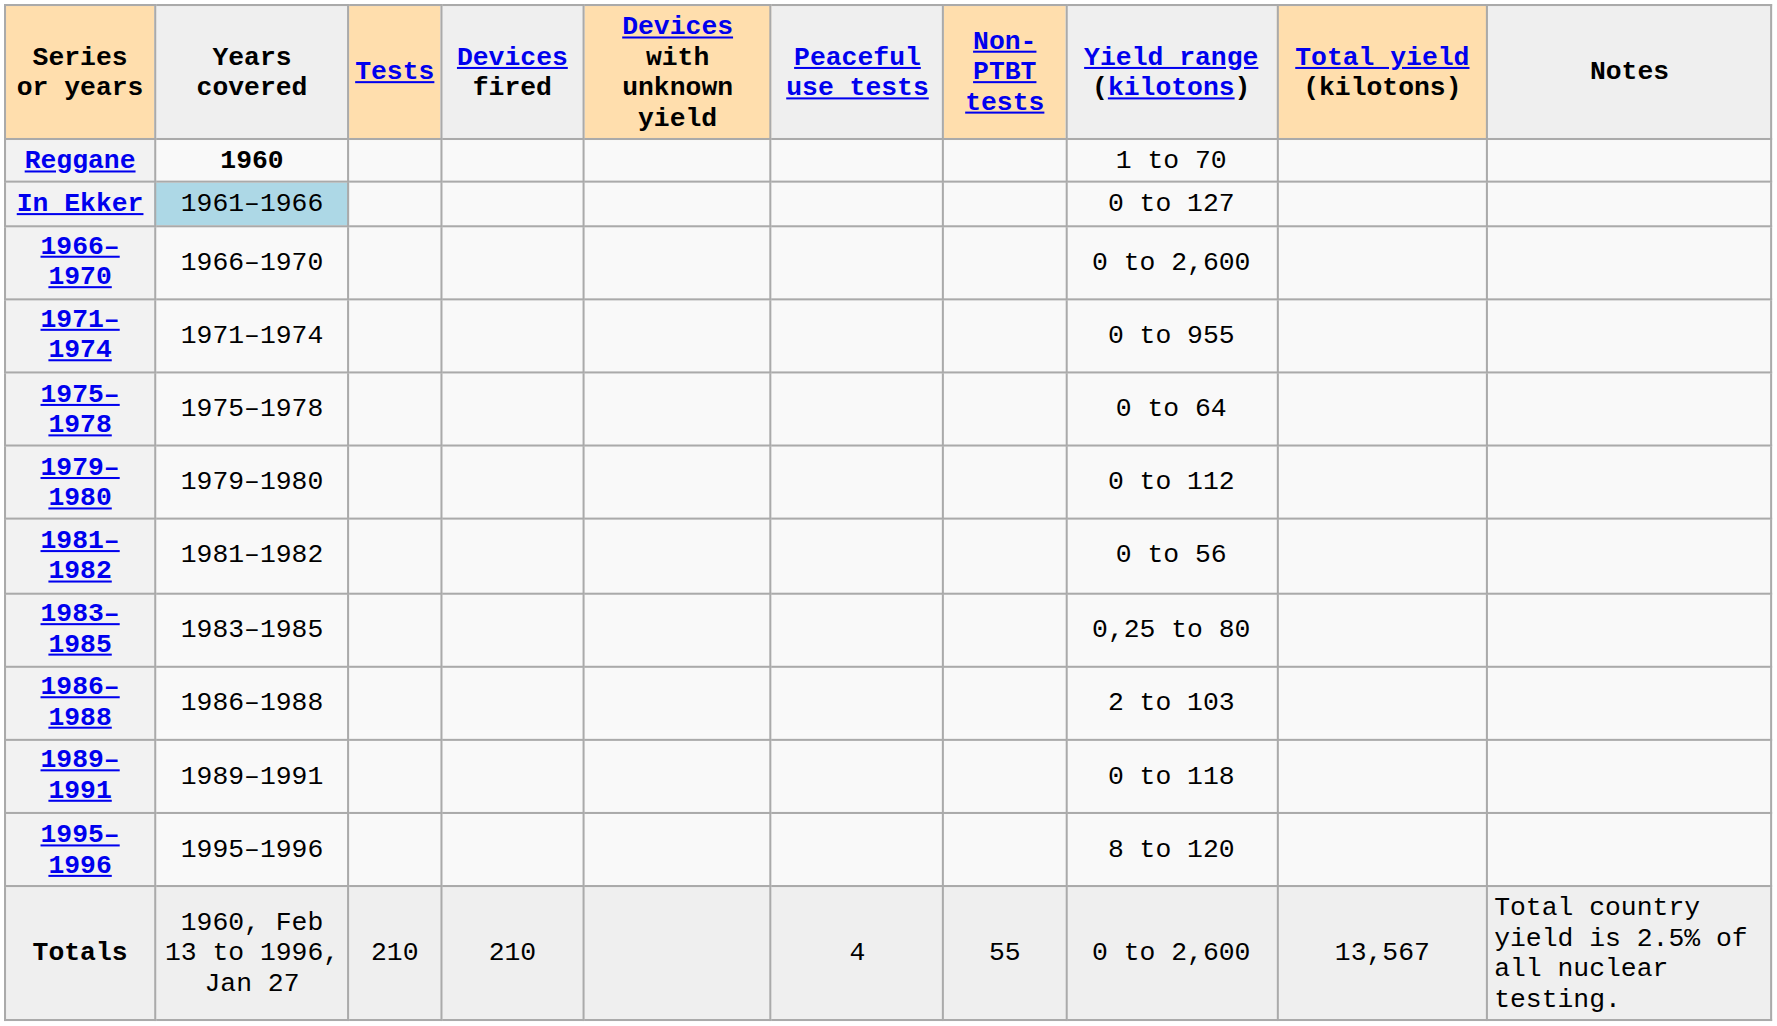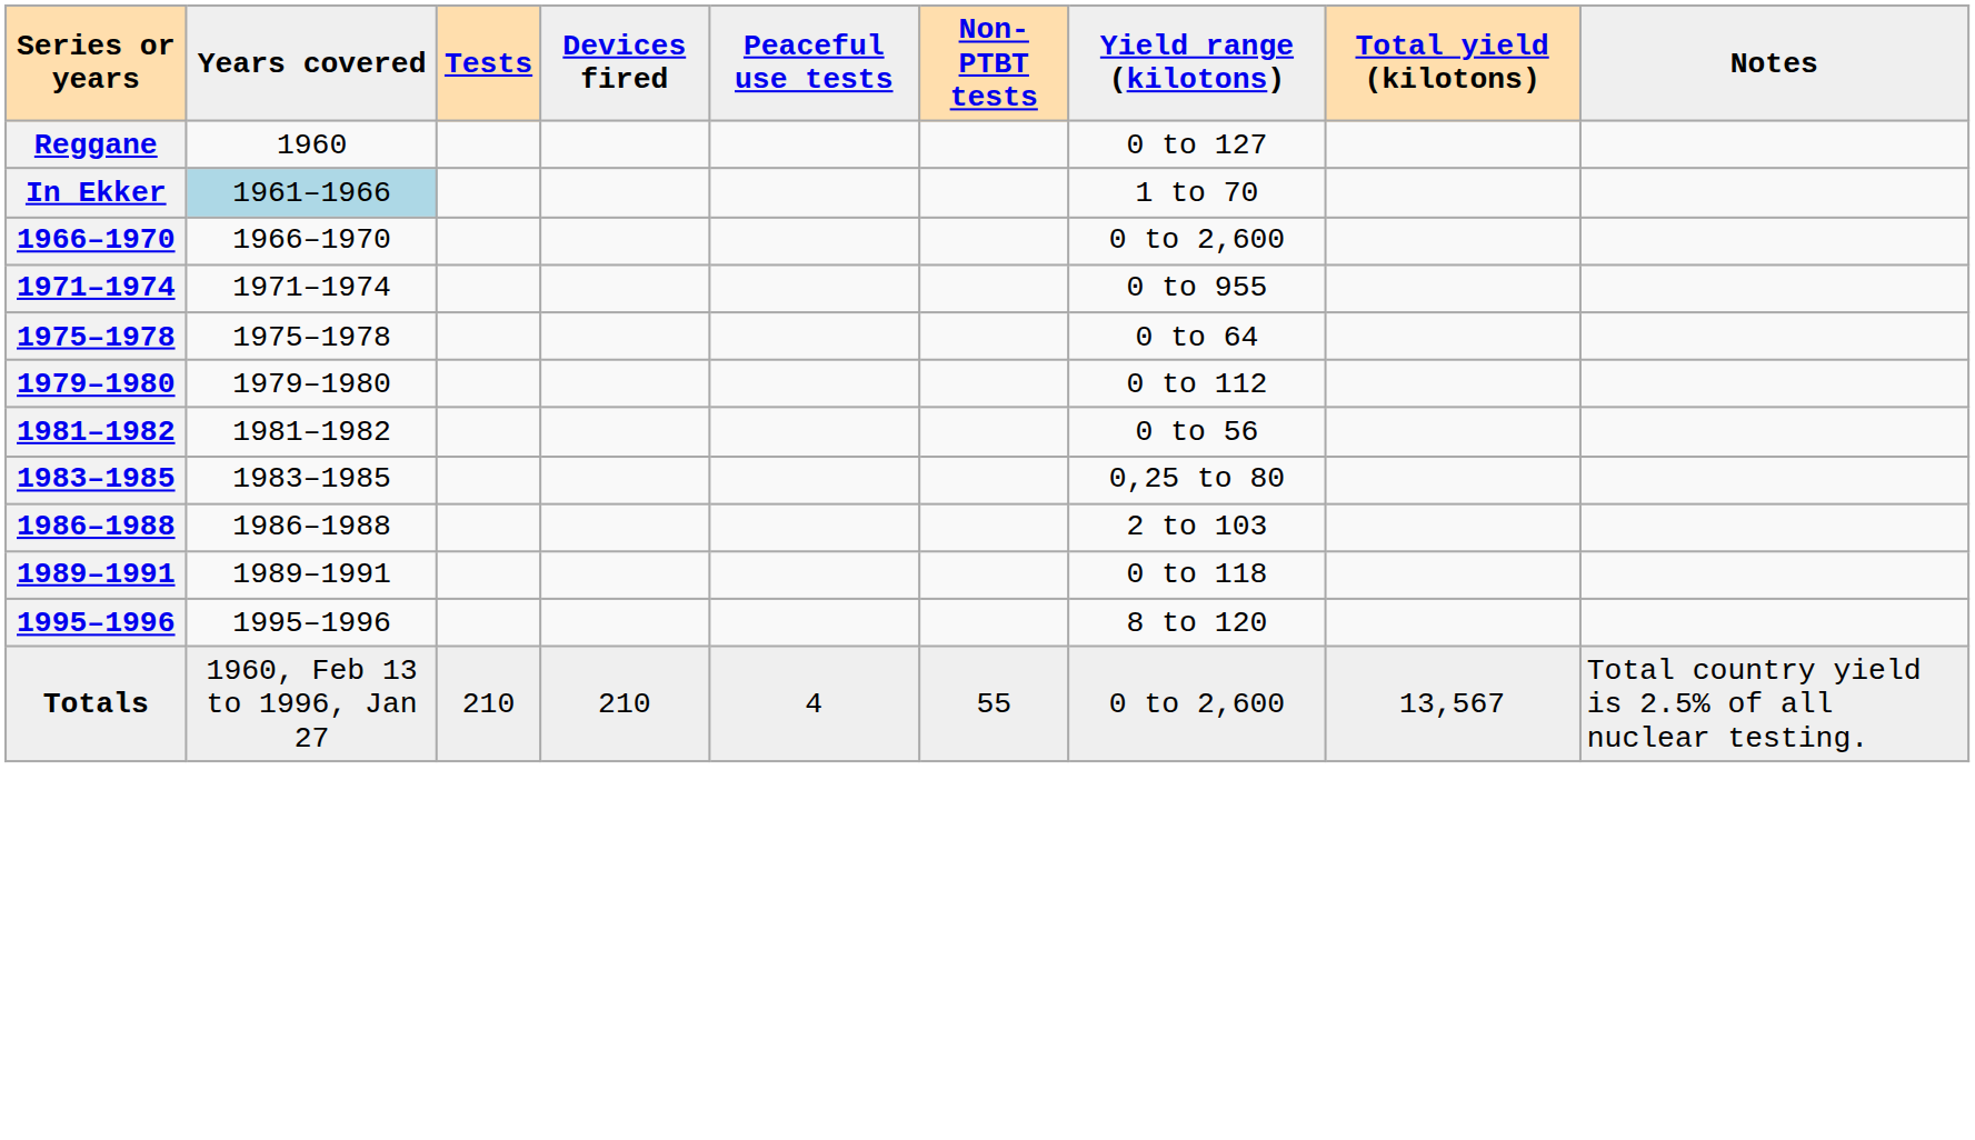 <table class="wikitable sortable" style="text-align:center;">
 <tr>
 <th style="background:#ffdead;">Series or years</th>
 <th style="background:#efefef;">Years covered</th>
 <th style="background:#ffdead;"><a href='#'>Tests</a></th>
 <th style="background:#efefef;"><a href='#'>Devices</a> fired</th>
-<th style="background:#ffdead;"><a href='#'>Devices</a> with unknown yield</th>
 <th style="background:#efefef;"><a href='#'>Peaceful use tests</a></th>
 <th style="background:#ffdead;"><a href='#'>Non-PTBT tests</a></th>
 <th style="background:#efefef;" class="unsortable"><a href='#'>Yield range</a> (<a href='#'>kilotons</a>) </th>
 <th style="background:#ffdead;"><a href='#'>Total yield</a> (kilotons) </th>
 <th style="background:#efefef; text-align:center;" class="unsortable">Notes</th>
 </tr>
 <tr>
 <th><a href='#'>Reggane</a></th>
-<td><strong>1960</strong></td>
+<td>1960</td>
 <td></td>
 <td></td>
 <td></td>
 <td></td>
-<td></td>
-<td>1 to 70</td>
+<td>0 to 127</td>
 <td></td>
 <td style="text-align:left;"></td>
 </tr>
 <tr>
 <th><a href='#'>In Ekker</a></th>
 <td style="background: lightblue;">1961–1966</td>
 <td></td>
 <td></td>
 <td></td>
 <td></td>
-<td></td>
-<td>0 to 127</td>
+<td>1 to 70</td>
 <td></td>
 <td style="text-align:left;"></td>
 </tr>
 <tr>
 <th><a href='#'>1966–1970</a></th>
 <td>1966–1970</td>
-<td></td>
 <td></td>
 <td></td>
 <td></td>
 <td></td>
 <td>0 to 2,600</td>
 <td></td>
 <td style="text-align:left;"></td>
 </tr>
 <tr>
 <th><a href='#'>1971–1974</a></th>
 <td>1971–1974</td>
 <td></td>
 <td></td>
 <td></td>
 <td></td>
-<td></td>
 <td>0 to 955</td>
 <td></td>
 <td style="text-align:left;"></td>
 </tr>
 <tr>
 <th><a href='#'>1975–1978</a></th>
 <td>1975–1978</td>
-<td></td>
 <td></td>
 <td></td>
 <td></td>
 <td></td>
 <td>0 to 64</td>
 <td></td>
 <td style="text-align:left;"></td>
 </tr>
 <tr>
 <th><a href='#'>1979–1980</a></th>
 <td>1979–1980</td>
 <td></td>
 <td></td>
 <td></td>
 <td></td>
-<td></td>
 <td>0 to 112</td>
 <td></td>
 <td style="text-align:left;"></td>
 </tr>
 <tr>
 <th><a href='#'>1981–1982</a></th>
 <td>1981–1982</td>
-<td></td>
 <td></td>
 <td></td>
 <td></td>
 <td></td>
 <td>0 to 56</td>
 <td></td>
 <td style="text-align:left;"></td>
 </tr>
 <tr>
 <th><a href='#'>1983–1985</a></th>
 <td>1983–1985</td>
 <td></td>
 <td></td>
 <td></td>
 <td></td>
-<td></td>
 <td>0,25 to 80</td>
 <td></td>
 <td style="text-align:left;"></td>
 </tr>
 <tr>
 <th><a href='#'>1986–1988</a></th>
 <td>1986–1988</td>
-<td></td>
 <td></td>
 <td></td>
 <td></td>
 <td></td>
 <td>2 to 103</td>
 <td></td>
 <td style="text-align:left;"></td>
 </tr>
 <tr>
 <th><a href='#'>1989–1991</a></th>
 <td>1989–1991</td>
 <td></td>
 <td></td>
 <td></td>
 <td></td>
-<td></td>
 <td>0 to 118</td>
 <td></td>
 <td style="text-align:left;"></td>
 </tr>
 <tr>
 <th><a href='#'>1995–1996</a></th>
 <td>1995–1996</td>
-<td></td>
 <td></td>
 <td></td>
 <td></td>
 <td></td>
 <td>8 to 120</td>
 <td></td>
 <td style="text-align:left;"></td>
 </tr>
 <tr class="sortbottom">
 <th style="background:#efefef;">Totals</th>
 <td style="background:#efefef;">1960, Feb 13 to 1996, Jan 27</td>
 <td style="background:#efefef;">210</td>
 <td style="background:#efefef;">210</td>
-<td style="background:#efefef;"></td>
 <td style="background:#efefef;">4</td>
 <td style="background:#efefef;">55</td>
 <td style="background:#efefef;">0 to 2,600</td>
 <td style="background:#efefef;">13,567</td>
 <td style="background:#efefef;text-align:left;">Total country yield is 2.5% of all nuclear testing.</td>
 </tr>
 </table>
